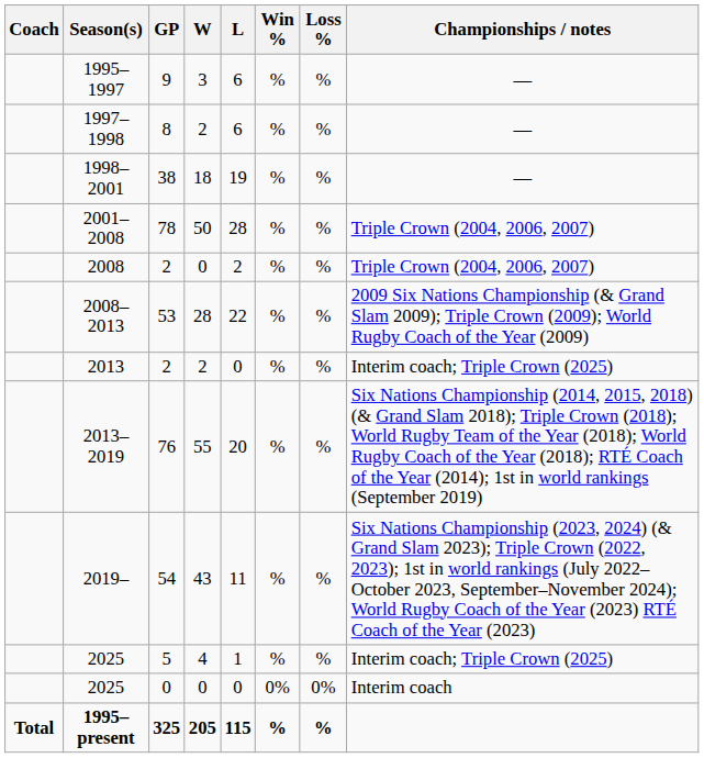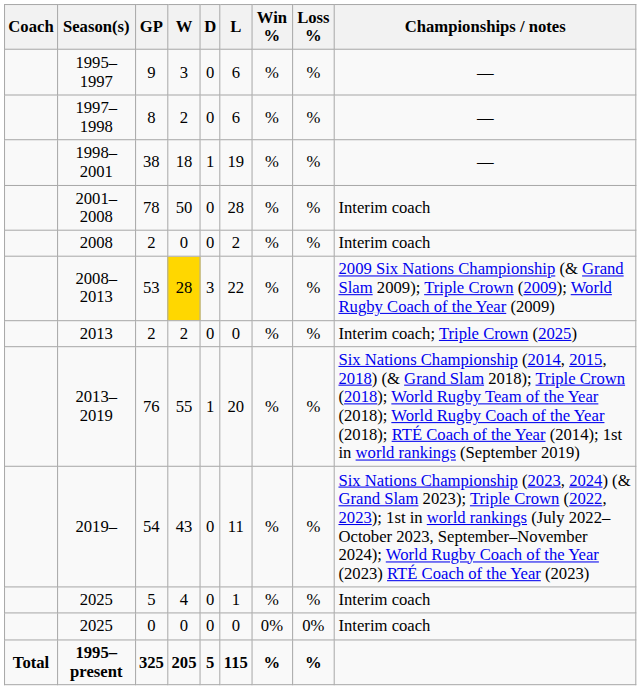 <table class="wikitable sortable" style="text-align:center">
 <tr>
 <th>Coach</th>
 <th>Season(s)</th>
 <th>GP</th>
 <th>W</th>
+<th>D</th>
 <th>L</th>
 <th>Win %</th>
 <th>Loss %</th>
 <th>Championships / notes</th>
 </tr>
 <tr>
 <td style="text-align: left;"> </td>
 <td>1995–1997</td>
 <td>9</td>
 <td>3</td>
+<td>0</td>
 <td>6</td>
 <td>%</td>
 <td>%</td>
 <td style="text-align: center;">—</td>
 </tr>
 <tr>
 <td style="text-align: left;"> </td>
 <td>1997–1998</td>
 <td>8</td>
 <td>2</td>
+<td>0</td>
 <td>6</td>
 <td>%</td>
 <td>%</td>
 <td style="text-align: center;">—</td>
 </tr>
 <tr>
 <td style="text-align: left;"> </td>
 <td>1998–2001</td>
 <td>38</td>
 <td>18</td>
+<td>1</td>
 <td>19</td>
 <td>%</td>
 <td>%</td>
 <td style="text-align: center;">—</td>
 </tr>
 <tr>
 <td style="text-align: left;"></td>
 <td>2001–2008</td>
 <td>78</td>
 <td>50</td>
+<td>0</td>
 <td>28</td>
 <td>%</td>
 <td>%</td>
-<td style="text-align: left;"><a href='#'>Triple Crown</a> (<a href='#'>2004</a>, <a href='#'>2006</a>, <a href='#'>2007</a>)</td>
+<td style="text-align: left;">Interim coach</td>
 </tr>
 <tr>
 <td style="text-align: left;"> </td>
 <td>2008</td>
 <td>2</td>
 <td>0</td>
+<td>0</td>
 <td>2</td>
 <td>%</td>
 <td>%</td>
-<td style="text-align: left;"><a href='#'>Triple Crown</a> (<a href='#'>2004</a>, <a href='#'>2006</a>, <a href='#'>2007</a>)</td>
+<td style="text-align: left;">Interim coach</td>
 </tr>
 <tr>
 <td style="text-align: left;"> </td>
 <td>2008–2013</td>
 <td>53</td>
-<td>28</td>
+<td style="background: gold;">28</td>
+<td>3</td>
 <td>22</td>
 <td>%</td>
 <td>%</td>
 <td style="text-align: left;"><a href='#'>2009 Six Nations Championship</a> (& <a href='#'>Grand Slam</a> 2009); <a href='#'>Triple Crown</a> (<a href='#'>2009</a>); <a href='#'>World Rugby Coach of the Year</a> (2009)</td>
 </tr>
 <tr>
 <td style="text-align: left;"> </td>
 <td>2013</td>
 <td>2</td>
 <td>2</td>
 <td>0</td>
+<td>0</td>
 <td>%</td>
 <td>%</td>
 <td style="text-align: left;">Interim coach; <a href='#'>Triple Crown</a> (<a href='#'>2025</a>)</td>
 </tr>
 <tr>
 <td style="text-align: left;"> </td>
 <td>2013–2019</td>
 <td>76</td>
 <td>55</td>
+<td>1</td>
 <td>20</td>
 <td>%</td>
 <td>%</td>
 <td style="text-align: left;"><a href='#'>Six Nations Championship</a> (<a href='#'>2014</a>, <a href='#'>2015</a>, <a href='#'>2018</a>) (& <a href='#'>Grand Slam</a> 2018); <a href='#'>Triple Crown</a> (<a href='#'>2018</a>); <a href='#'>World Rugby Team of the Year</a> (2018); <a href='#'>World Rugby Coach of the Year</a> (2018); <a href='#'>RTÉ Coach of the Year</a> (2014); 1st in <a href='#'>world rankings</a> (September 2019)</td>
 </tr>
 <tr>
 <td style="text-align: left;"> </td>
 <td>2019–</td>
 <td>54</td>
 <td>43</td>
+<td>0</td>
 <td>11</td>
 <td>%</td>
 <td>%</td>
 <td style="text-align: left;"><a href='#'>Six Nations Championship</a> (<a href='#'>2023</a>, <a href='#'>2024</a>) (& <a href='#'>Grand Slam</a> 2023); <a href='#'>Triple Crown</a> (<a href='#'>2022</a>, <a href='#'>2023</a>); 1st in <a href='#'>world rankings</a> (July 2022–October 2023, September–November 2024); <a href='#'>World Rugby Coach of the Year</a> (2023) <a href='#'>RTÉ Coach of the Year</a> (2023)</td>
 </tr>
 <tr>
 <td style="text-align: left;"> </td>
 <td>2025</td>
 <td>5</td>
 <td>4</td>
+<td>0</td>
 <td>1</td>
 <td>%</td>
 <td>%</td>
-<td style="text-align: left;">Interim coach; <a href='#'>Triple Crown</a> (<a href='#'>2025</a>)</td>
+<td style="text-align: left;">Interim coach</td>
 </tr>
 <tr>
 <td style="text-align: left;"> </td>
 <td>2025</td>
+<td>0</td>
 <td>0</td>
 <td>0</td>
 <td>0</td>
 <td>0%</td>
 <td>0%</td>
 <td style="text-align: left;">Interim coach</td>
 </tr>
 <tr>
 <td><strong>Total</strong></td>
 <td><strong>1995–present</strong></td>
 <td><strong>325</strong></td>
 <td><strong>205</strong></td>
+<td><strong>5</strong></td>
 <td><strong>115</strong></td>
 <td><strong>%</strong></td>
 <td><strong>%</strong></td>
 <td></td>
 </tr>
 </table>
